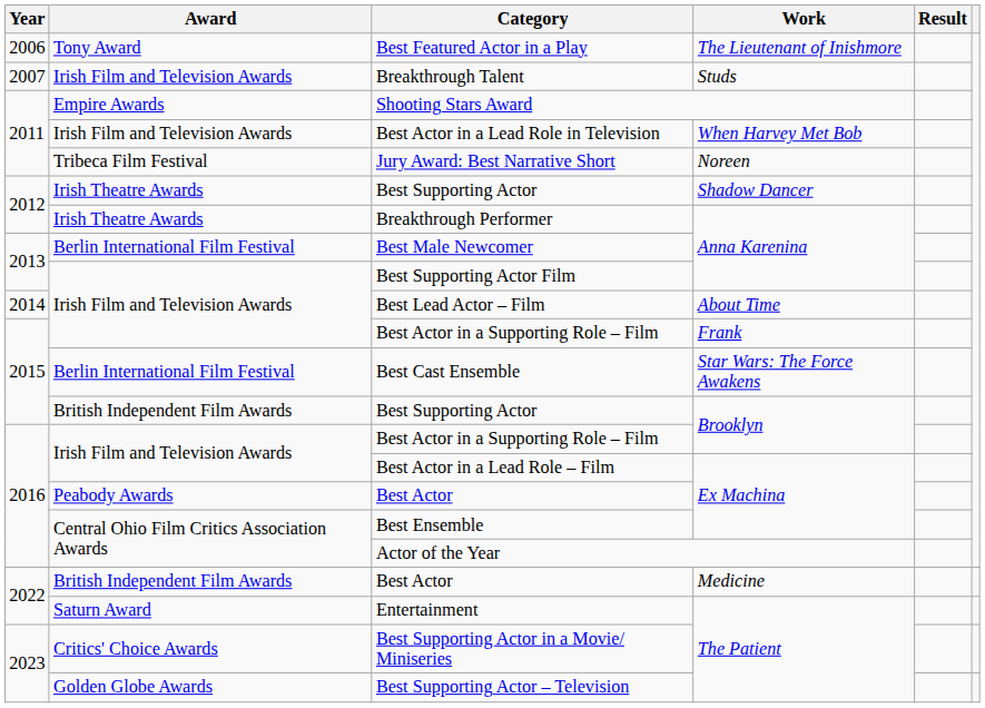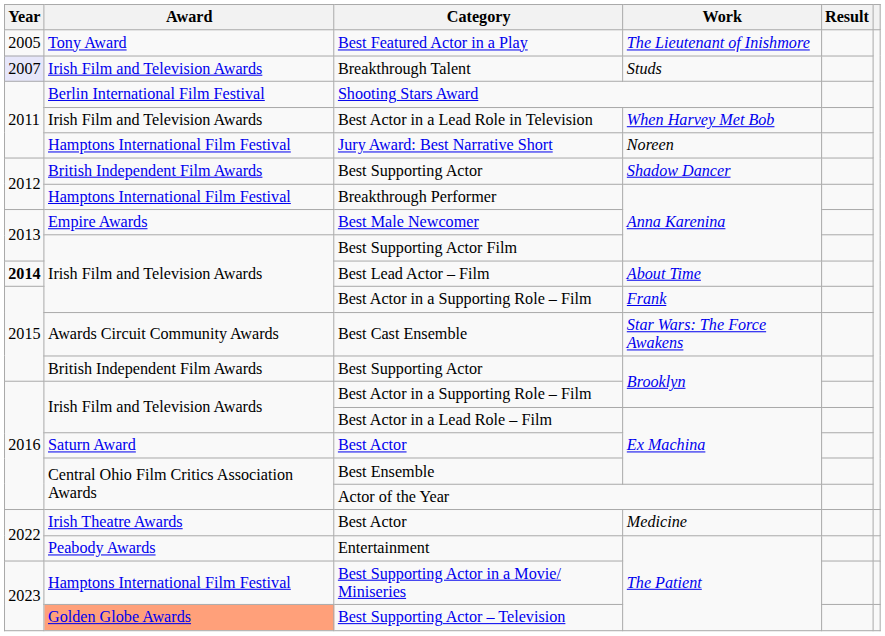 <table class="wikitable">
 <tr>
 <th>Year</th>
 <th>Award</th>
 <th>Category</th>
 <th>Work</th>
 <th>Result</th>
 <th></th>
 </tr>
 <tr>
-<td>2006</td>
+<td>2005</td>
 <td><a href='#'>Tony Award</a></td>
 <td><a href='#'>Best Featured Actor in a Play</a></td>
 <td><em><a href='#'>The Lieutenant of Inishmore</a></em></td>
 <td></td>
 </tr>
 <tr>
-<td>2007</td>
+<td style="background: lavender;">2007</td>
 <td><a href='#'>Irish Film and Television Awards</a></td>
 <td>Breakthrough Talent</td>
 <td><em>Studs</em></td>
 <td></td>
 </tr>
 <tr>
 <td rowspan=3>2011</td>
-<td><a href='#'>Empire Awards</a></td>
+<td><a href='#'>Berlin International Film Festival</a></td>
 <td colspan=2><a href='#'>Shooting Stars Award</a></td>
 <td></td>
 </tr>
 <tr>
 <td>Irish Film and Television Awards</td>
 <td>Best Actor in a Lead Role in Television</td>
 <td><em><a href='#'>When Harvey Met Bob</a></em></td>
 <td></td>
 </tr>
 <tr>
-<td>Tribeca Film Festival</td>
+<td><a href='#'>Hamptons International Film Festival</a></td>
 <td><a href='#'>Jury Award: Best Narrative Short</a></td>
 <td><em>Noreen</em></td>
 <td></td>
 </tr>
 <tr>
 <td rowspan=2>2012</td>
-<td><a href='#'>Irish Theatre Awards</a></td>
+<td><a href='#'>British Independent Film Awards</a></td>
 <td>Best Supporting Actor</td>
 <td><em><a href='#'>Shadow Dancer</a></em></td>
 <td></td>
 </tr>
 <tr>
-<td><a href='#'>Irish Theatre Awards</a></td>
+<td><a href='#'>Hamptons International Film Festival</a></td>
 <td>Breakthrough Performer</td>
 <td rowspan=3><em><a href='#'>Anna Karenina</a></em></td>
 <td></td>
 </tr>
 <tr>
 <td rowspan=2>2013</td>
-<td><a href='#'>Berlin International Film Festival</a></td>
+<td><a href='#'>Empire Awards</a></td>
 <td><a href='#'>Best Male Newcomer</a></td>
 <td></td>
 </tr>
 <tr>
 <td rowspan=3>Irish Film and Television Awards</td>
 <td>Best Supporting Actor Film</td>
 <td></td>
 </tr>
 <tr>
-<td>2014</td>
+<td><strong>2014</strong></td>
 <td>Best Lead Actor – Film</td>
 <td><em><a href='#'>About Time</a></em></td>
 <td></td>
 </tr>
 <tr>
 <td rowspan=3>2015</td>
 <td>Best Actor in a Supporting Role – Film</td>
 <td><em><a href='#'>Frank</a></em></td>
 <td></td>
 </tr>
 <tr>
-<td><a href='#'>Berlin International Film Festival</a></td>
+<td>Awards Circuit Community Awards</td>
 <td>Best Cast Ensemble</td>
 <td><em><a href='#'>Star Wars: The Force Awakens</a></em></td>
 <td></td>
 </tr>
 <tr>
 <td>British Independent Film Awards</td>
 <td>Best Supporting Actor</td>
 <td rowspan=2><em><a href='#'>Brooklyn</a></em></td>
 <td></td>
 </tr>
 <tr>
 <td rowspan=5>2016</td>
 <td rowspan=2>Irish Film and Television Awards</td>
 <td>Best Actor in a Supporting Role – Film</td>
 <td></td>
 </tr>
 <tr>
 <td>Best Actor in a Lead Role – Film</td>
 <td rowspan=3><em><a href='#'>Ex Machina</a></em></td>
 <td></td>
 </tr>
 <tr>
-<td><a href='#'>Peabody Awards</a></td>
+<td><a href='#'>Saturn Award</a></td>
 <td><a href='#'>Best Actor</a></td>
 <td></td>
 </tr>
 <tr>
 <td rowspan=2>Central Ohio Film Critics Association Awards</td>
 <td>Best Ensemble</td>
 <td></td>
 </tr>
 <tr>
 <td colspan=2>Actor of the Year</td>
 <td></td>
 </tr>
 <tr>
 <td rowspan = "2">2022</td>
-<td><a href='#'>British Independent Film Awards</a></td>
+<td><a href='#'>Irish Theatre Awards</a></td>
 <td>Best Actor</td>
 <td><em>Medicine</em></td>
 <td></td>
 <td></td>
 </tr>
 <tr>
-<td><a href='#'>Saturn Award</a></td>
+<td><a href='#'>Peabody Awards</a></td>
 <td>Entertainment</td>
 <td rowspan = "3"><em><a href='#'>The Patient</a></em></td>
 <td></td>
 </tr>
 <tr>
 <td rowspan="2">2023</td>
-<td><a href='#'>Critics' Choice Awards</a></td>
+<td><a href='#'>Hamptons International Film Festival</a></td>
 <td><a href='#'>Best Supporting Actor in a Movie/ Miniseries</a></td>
 <td></td>
 <td></td>
 </tr>
 <tr>
-<td><a href='#'>Golden Globe Awards</a></td>
+<td style="background: lightsalmon;"><a href='#'>Golden Globe Awards</a></td>
 <td><a href='#'>Best Supporting Actor – Television</a></td>
 <td></td>
 <td></td>
 </tr>
 </table>
